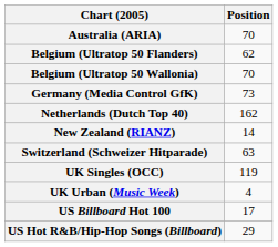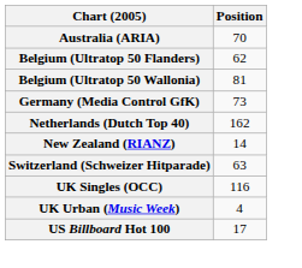 <table class="wikitable sortable plainrowheaders" style="text-align:center">
 <tr>
 <th scope="col">Chart (2005)</th>
 <th scope="col">Position</th>
 </tr>
 <tr>
 <th scope="row">Australia (ARIA)</th>
 <td>70</td>
 </tr>
 <tr>
 <th scope="row">Belgium (Ultratop 50 Flanders)</th>
 <td>62</td>
 </tr>
 <tr>
 <th scope="row">Belgium (Ultratop 50 Wallonia)</th>
-<td>70</td>
+<td>81</td>
 </tr>
 <tr>
 <th scope="row">Germany (Media Control GfK)</th>
 <td>73</td>
 </tr>
 <tr>
 <th scope="row">Netherlands (Dutch Top 40)</th>
 <td>162</td>
 </tr>
 <tr>
 <th scope="row">New Zealand (<a href='#'>RIANZ</a>)</th>
 <td>14</td>
 </tr>
 <tr>
 <th scope="row">Switzerland (Schweizer Hitparade)</th>
 <td>63</td>
 </tr>
 <tr>
 <th scope="row">UK Singles (OCC)</th>
-<td>119</td>
+<td>116</td>
 </tr>
 <tr>
 <th scope="row">UK Urban (<em><a href='#'>Music Week</a></em>)</th>
 <td>4</td>
 </tr>
 <tr>
 <th scope="row">US <em>Billboard</em> Hot 100</th>
 <td>17</td>
 </tr>
-<tr>
-<th scope="row">US Hot R&B/Hip-Hop Songs (<em>Billboard</em>)</th>
-<td>29</td>
-</tr>
 </table>
